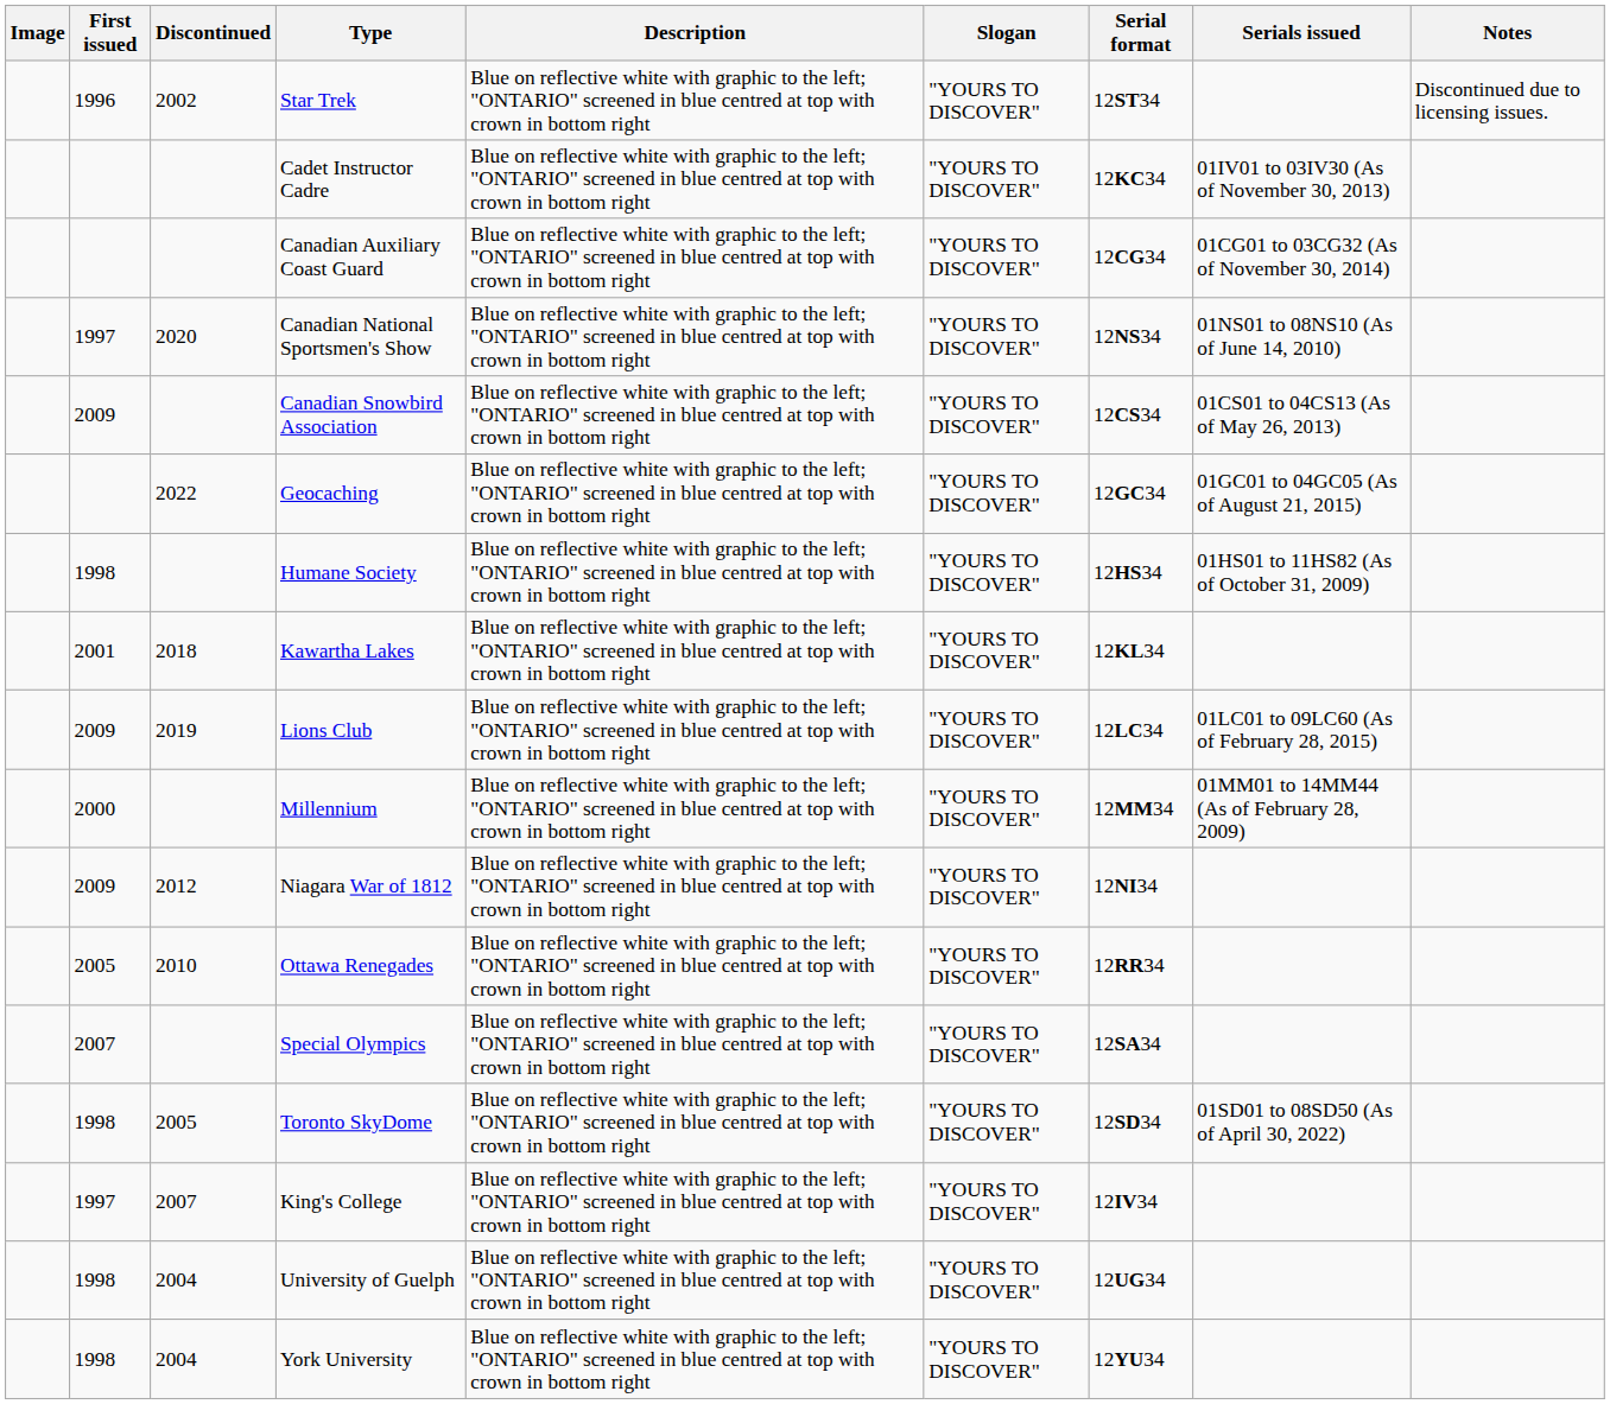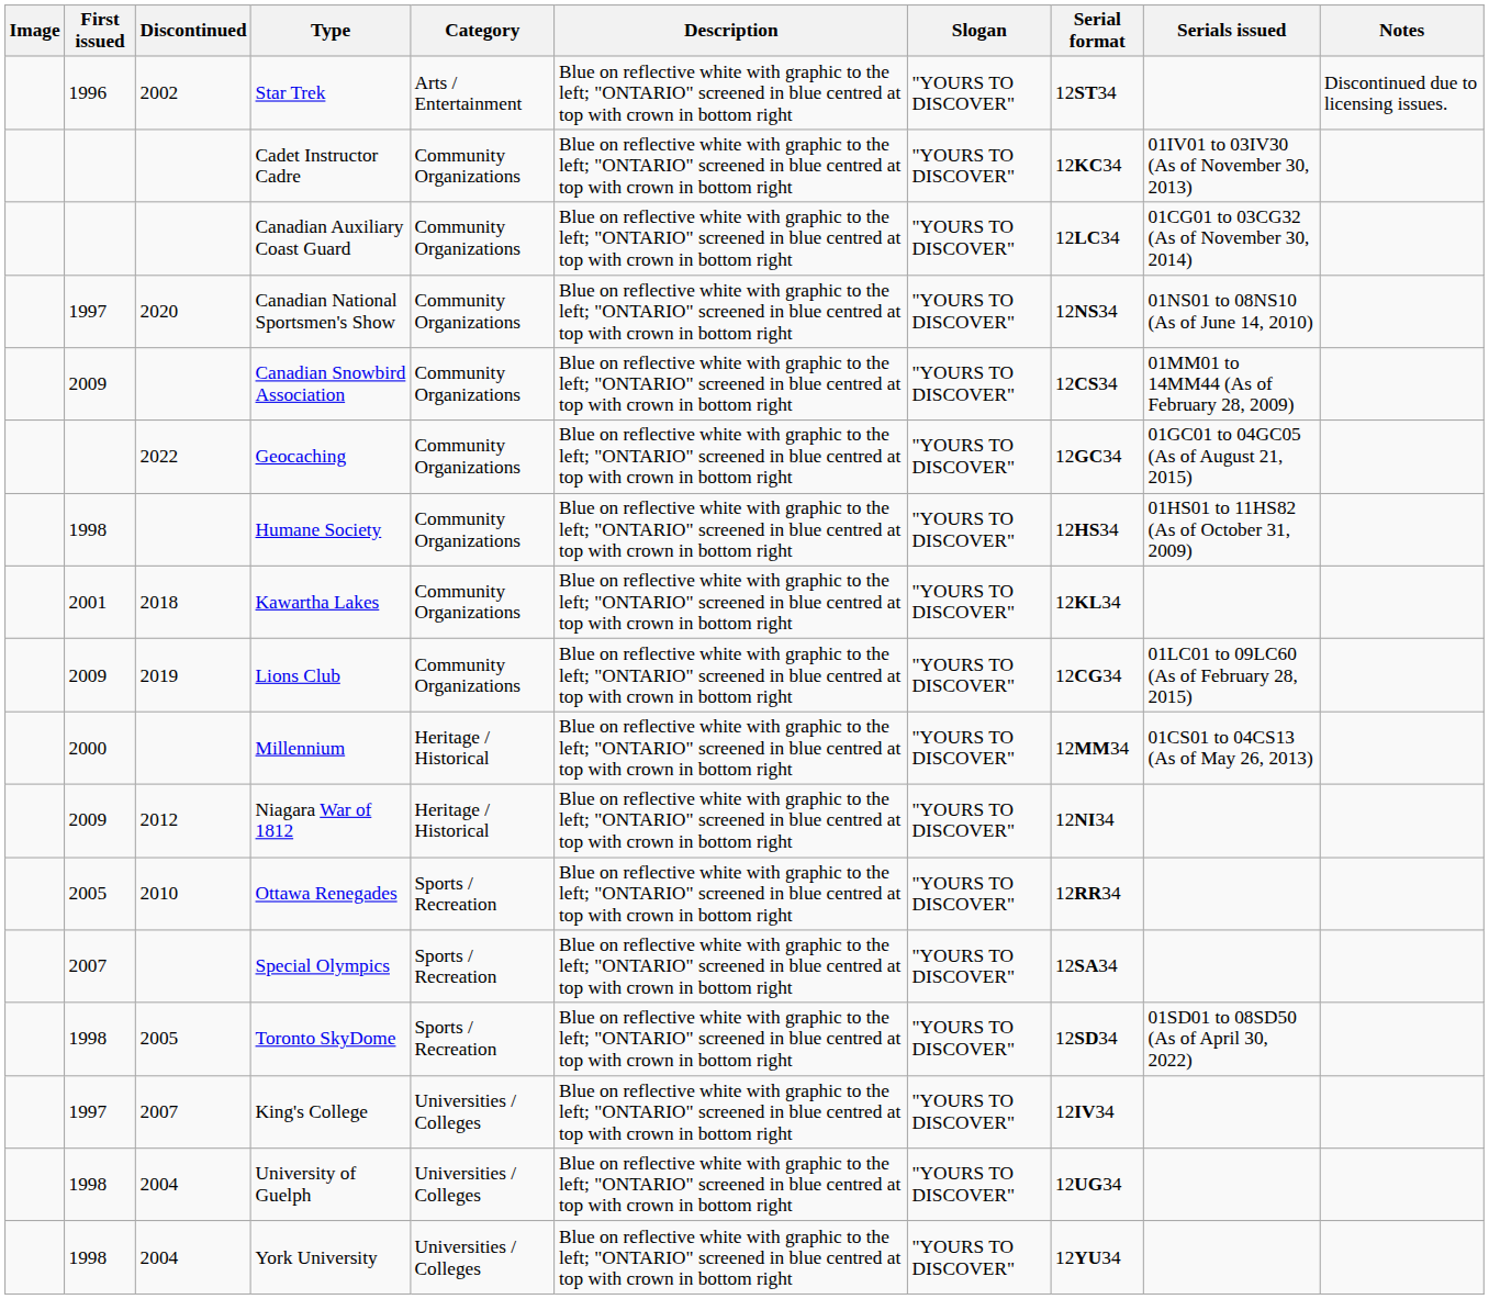 <table class="wikitable">
 <tr>
 <th>Image</th>
 <th>First issued</th>
 <th>Discontinued</th>
 <th>Type</th>
+<th>Category</th>
 <th>Description</th>
 <th>Slogan</th>
 <th>Serial format</th>
 <th>Serials issued</th>
 <th>Notes</th>
 </tr>
 <tr>
 <td></td>
 <td>1996</td>
 <td>2002</td>
 <td><a href='#'>Star Trek</a></td>
+<td>Arts / Entertainment</td>
 <td>Blue on reflective white with graphic to the left; "ONTARIO" screened in blue centred at top with crown in bottom right</td>
 <td>"YOURS TO DISCOVER"</td>
 <td>12<strong>ST</strong>34</td>
 <td></td>
 <td>Discontinued due to licensing issues.</td>
 </tr>
 <tr>
 <td></td>
 <td></td>
 <td></td>
 <td>Cadet Instructor Cadre</td>
+<td>Community Organizations</td>
 <td>Blue on reflective white with graphic to the left; "ONTARIO" screened in blue centred at top with crown in bottom right</td>
 <td>"YOURS TO DISCOVER"</td>
 <td>12<strong>KC</strong>34</td>
 <td>01IV01 to 03IV30 (As of November 30, 2013)</td>
 <td></td>
 </tr>
 <tr>
 <td></td>
 <td></td>
 <td></td>
 <td>Canadian Auxiliary Coast Guard</td>
+<td>Community Organizations</td>
 <td>Blue on reflective white with graphic to the left; "ONTARIO" screened in blue centred at top with crown in bottom right</td>
 <td>"YOURS TO DISCOVER"</td>
-<td>12<strong>CG</strong>34</td>
+<td>12<strong>LC</strong>34</td>
 <td>01CG01 to 03CG32 (As of November 30, 2014)</td>
 <td></td>
 </tr>
 <tr>
 <td></td>
 <td>1997</td>
 <td>2020</td>
 <td>Canadian National Sportsmen's Show</td>
+<td>Community Organizations</td>
 <td>Blue on reflective white with graphic to the left; "ONTARIO" screened in blue centred at top with crown in bottom right</td>
 <td>"YOURS TO DISCOVER"</td>
 <td>12<strong>NS</strong>34</td>
 <td>01NS01 to 08NS10 (As of June 14, 2010)</td>
 <td></td>
 </tr>
 <tr>
 <td></td>
 <td>2009</td>
 <td></td>
 <td><a href='#'>Canadian Snowbird Association</a></td>
+<td>Community Organizations</td>
 <td>Blue on reflective white with graphic to the left; "ONTARIO" screened in blue centred at top with crown in bottom right</td>
 <td>"YOURS TO DISCOVER"</td>
 <td>12<strong>CS</strong>34</td>
-<td>01CS01 to 04CS13 (As of May 26, 2013)</td>
+<td>01MM01 to 14MM44 (As of February 28, 2009)</td>
 <td></td>
 </tr>
 <tr>
 <td></td>
 <td></td>
 <td>2022</td>
 <td><a href='#'>Geocaching</a></td>
+<td>Community Organizations</td>
 <td>Blue on reflective white with graphic to the left; "ONTARIO" screened in blue centred at top with crown in bottom right</td>
 <td>"YOURS TO DISCOVER"</td>
 <td>12<strong>GC</strong>34</td>
 <td>01GC01 to 04GC05 (As of August 21, 2015)</td>
 <td></td>
 </tr>
 <tr>
 <td></td>
 <td>1998</td>
 <td></td>
 <td><a href='#'>Humane Society</a></td>
+<td>Community Organizations</td>
 <td>Blue on reflective white with graphic to the left; "ONTARIO" screened in blue centred at top with crown in bottom right</td>
 <td>"YOURS TO DISCOVER"</td>
 <td>12<strong>HS</strong>34</td>
 <td>01HS01 to 11HS82 (As of October 31, 2009)</td>
 <td></td>
 </tr>
 <tr>
 <td></td>
 <td>2001</td>
 <td>2018</td>
 <td><a href='#'>Kawartha Lakes</a></td>
+<td>Community Organizations</td>
 <td>Blue on reflective white with graphic to the left; "ONTARIO" screened in blue centred at top with crown in bottom right</td>
 <td>"YOURS TO DISCOVER"</td>
 <td>12<strong>KL</strong>34</td>
 <td></td>
 <td></td>
 </tr>
 <tr>
 <td></td>
 <td>2009</td>
 <td>2019</td>
 <td><a href='#'>Lions Club</a></td>
+<td>Community Organizations</td>
 <td>Blue on reflective white with graphic to the left; "ONTARIO" screened in blue centred at top with crown in bottom right</td>
 <td>"YOURS TO DISCOVER"</td>
-<td>12<strong>LC</strong>34</td>
+<td>12<strong>CG</strong>34</td>
 <td>01LC01 to 09LC60 (As of February 28, 2015)</td>
 <td></td>
 </tr>
 <tr>
 <td></td>
 <td>2000</td>
 <td></td>
 <td><a href='#'>Millennium</a></td>
+<td>Heritage / Historical</td>
 <td>Blue on reflective white with graphic to the left; "ONTARIO" screened in blue centred at top with crown in bottom right</td>
 <td>"YOURS TO DISCOVER"</td>
 <td>12<strong>MM</strong>34</td>
-<td>01MM01 to 14MM44 (As of February 28, 2009)</td>
+<td>01CS01 to 04CS13 (As of May 26, 2013)</td>
 <td></td>
 </tr>
 <tr>
 <td></td>
 <td>2009</td>
 <td>2012</td>
 <td>Niagara <a href='#'>War of 1812</a></td>
+<td>Heritage / Historical</td>
 <td>Blue on reflective white with graphic to the left; "ONTARIO" screened in blue centred at top with crown in bottom right</td>
 <td>"YOURS TO DISCOVER"</td>
 <td>12<strong>NI</strong>34</td>
 <td></td>
 <td></td>
 </tr>
 <tr>
 <td></td>
 <td>2005</td>
 <td>2010</td>
 <td><a href='#'>Ottawa Renegades</a></td>
+<td>Sports / Recreation</td>
 <td>Blue on reflective white with graphic to the left; "ONTARIO" screened in blue centred at top with crown in bottom right</td>
 <td>"YOURS TO DISCOVER"</td>
 <td>12<strong>RR</strong>34</td>
 <td></td>
 <td></td>
 </tr>
 <tr>
 <td></td>
 <td>2007</td>
 <td></td>
 <td><a href='#'>Special Olympics</a></td>
+<td>Sports / Recreation</td>
 <td>Blue on reflective white with graphic to the left; "ONTARIO" screened in blue centred at top with crown in bottom right</td>
 <td>"YOURS TO DISCOVER"</td>
 <td>12<strong>SA</strong>34</td>
 <td></td>
 <td></td>
 </tr>
 <tr>
 <td></td>
 <td>1998</td>
 <td>2005</td>
 <td><a href='#'>Toronto SkyDome</a></td>
+<td>Sports / Recreation</td>
 <td>Blue on reflective white with graphic to the left; "ONTARIO" screened in blue centred at top with crown in bottom right</td>
 <td>"YOURS TO DISCOVER"</td>
 <td>12<strong>SD</strong>34</td>
 <td>01SD01 to 08SD50 (As of April 30, 2022)</td>
 <td></td>
 </tr>
 <tr>
 <td></td>
 <td>1997</td>
 <td>2007</td>
 <td>King's College</td>
+<td>Universities / Colleges</td>
 <td>Blue on reflective white with graphic to the left; "ONTARIO" screened in blue centred at top with crown in bottom right</td>
 <td>"YOURS TO DISCOVER"</td>
 <td>12<strong>IV</strong>34</td>
 <td></td>
 <td></td>
 </tr>
 <tr>
 <td></td>
 <td>1998</td>
 <td>2004</td>
 <td>University of Guelph</td>
+<td>Universities / Colleges</td>
 <td>Blue on reflective white with graphic to the left; "ONTARIO" screened in blue centred at top with crown in bottom right</td>
 <td>"YOURS TO DISCOVER"</td>
 <td>12<strong>UG</strong>34</td>
 <td></td>
 <td></td>
 </tr>
 <tr>
 <td></td>
 <td>1998</td>
 <td>2004</td>
 <td>York University</td>
+<td>Universities / Colleges</td>
 <td>Blue on reflective white with graphic to the left; "ONTARIO" screened in blue centred at top with crown in bottom right</td>
 <td>"YOURS TO DISCOVER"</td>
 <td>12<strong>YU</strong>34</td>
 <td></td>
 <td></td>
 </tr>
 </table>
